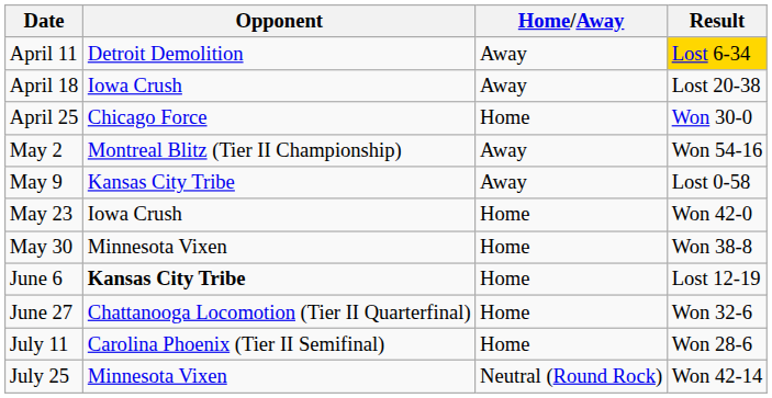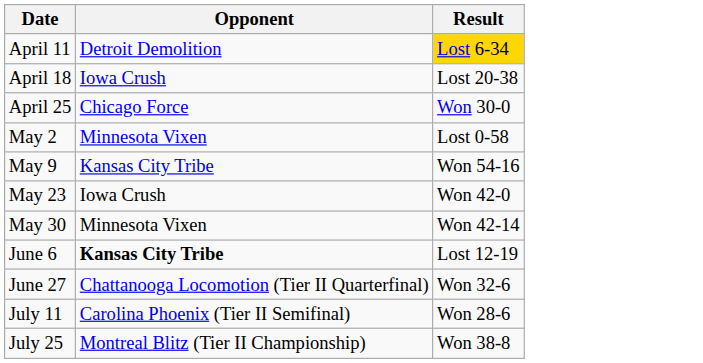 <table class="wikitable">
 <tr>
 <th>Date</th>
 <th>Opponent</th>
-<th><a href='#'>Home</a>/<a href='#'>Away</a></th>
 <th>Result</th>
 </tr>
 <tr>
 <td>April 11</td>
 <td><a href='#'>Detroit Demolition</a></td>
-<td>Away</td>
 <td style="background: gold;"><a href='#'>Lost</a> 6-34</td>
 </tr>
 <tr>
 <td>April 18</td>
 <td><a href='#'>Iowa Crush</a></td>
-<td>Away</td>
 <td>Lost 20-38</td>
 </tr>
 <tr>
 <td>April 25</td>
 <td><a href='#'>Chicago Force</a></td>
-<td>Home</td>
 <td><a href='#'>Won</a> 30-0</td>
 </tr>
 <tr>
 <td>May 2</td>
-<td><a href='#'>Montreal Blitz</a> (Tier II Championship)</td>
-<td>Away</td>
-<td>Won 54-16</td>
+<td><a href='#'>Minnesota Vixen</a></td>
+<td>Lost 0-58</td>
 </tr>
 <tr>
 <td>May 9</td>
 <td><a href='#'>Kansas City Tribe</a></td>
-<td>Away</td>
-<td>Lost 0-58</td>
+<td>Won 54-16</td>
 </tr>
 <tr>
 <td>May 23</td>
 <td>Iowa Crush</td>
-<td>Home</td>
 <td>Won 42-0</td>
 </tr>
 <tr>
 <td>May 30</td>
 <td>Minnesota Vixen</td>
-<td>Home</td>
-<td>Won 38-8</td>
+<td>Won 42-14</td>
 </tr>
 <tr>
 <td>June 6</td>
 <td><strong>Kansas City Tribe</strong></td>
-<td>Home</td>
 <td>Lost 12-19</td>
 </tr>
 <tr>
 <td>June 27</td>
 <td><a href='#'>Chattanooga Locomotion</a> (Tier II Quarterfinal)</td>
-<td>Home</td>
 <td>Won 32-6</td>
 </tr>
 <tr>
 <td>July 11</td>
 <td><a href='#'>Carolina Phoenix</a> (Tier II Semifinal)</td>
-<td>Home</td>
 <td>Won 28-6</td>
 </tr>
 <tr>
 <td>July 25</td>
-<td><a href='#'>Minnesota Vixen</a></td>
-<td>Neutral (<a href='#'>Round Rock</a>)</td>
-<td>Won 42-14</td>
+<td><a href='#'>Montreal Blitz</a> (Tier II Championship)</td>
+<td>Won 38-8</td>
 </tr>
 </table>
